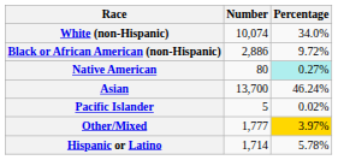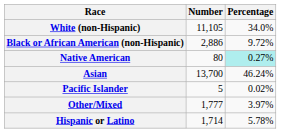 <table class="wikitable" style="text-align:right">
 <tr>
 <th scope="col">Race</th>
 <th scope="col">Number</th>
 <th scope="col">Percentage</th>
 </tr>
 <tr>
 <th scope="row"><a href='#'>White</a> (non-Hispanic)</th>
-<td>10,074</td>
+<td>11,105</td>
 <td>34.0%</td>
 </tr>
 <tr>
 <th scope="row"><a href='#'>Black or African American</a> (non-Hispanic)</th>
 <td>2,886</td>
 <td>9.72%</td>
 </tr>
 <tr>
 <th scope="row"><a href='#'>Native American</a></th>
 <td>80</td>
 <td style="background: paleturquoise;">0.27%</td>
 </tr>
 <tr>
 <th scope="row"><a href='#'>Asian</a></th>
 <td>13,700</td>
 <td>46.24%</td>
 </tr>
 <tr>
 <th scope="row"><a href='#'>Pacific Islander</a></th>
 <td>5</td>
 <td>0.02%</td>
 </tr>
 <tr>
 <th scope="row"><a href='#'>Other/Mixed</a></th>
 <td>1,777</td>
-<td style="background: gold;">3.97%</td>
+<td>3.97%</td>
 </tr>
 <tr>
 <th scope="row"><a href='#'>Hispanic</a> or <a href='#'>Latino</a></th>
 <td>1,714</td>
 <td>5.78%</td>
 </tr>
 </table>
